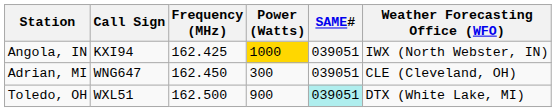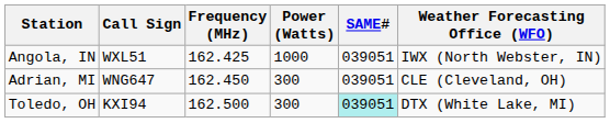 <table class="wikitable">
 <tr>
 <th>Station</th>
 <th>Call Sign</th>
 <th>Frequency<br>(MHz)</th>
 <th>Power<br>(Watts)</th>
 <th><a href='#'>SAME</a>#</th>
 <th>Weather Forecasting<br>Office (<a href='#'>WFO</a>)</th>
 </tr>
 <tr>
 <td>Angola, IN</td>
-<td>KXI94</td>
+<td>WXL51</td>
 <td>162.425</td>
-<td style="background: gold;">1000</td>
+<td>1000</td>
 <td>039051</td>
 <td>IWX (North Webster, IN)</td>
 </tr>
 <tr>
 <td>Adrian, MI</td>
 <td>WNG647</td>
 <td>162.450</td>
 <td>300</td>
 <td>039051</td>
 <td>CLE (Cleveland, OH)</td>
 </tr>
 <tr>
 <td>Toledo, OH</td>
-<td>WXL51</td>
+<td>KXI94</td>
 <td>162.500</td>
-<td>900</td>
+<td>300</td>
 <td style="background: paleturquoise;">039051</td>
 <td>DTX (White Lake, MI)</td>
 </tr>
 </table>
